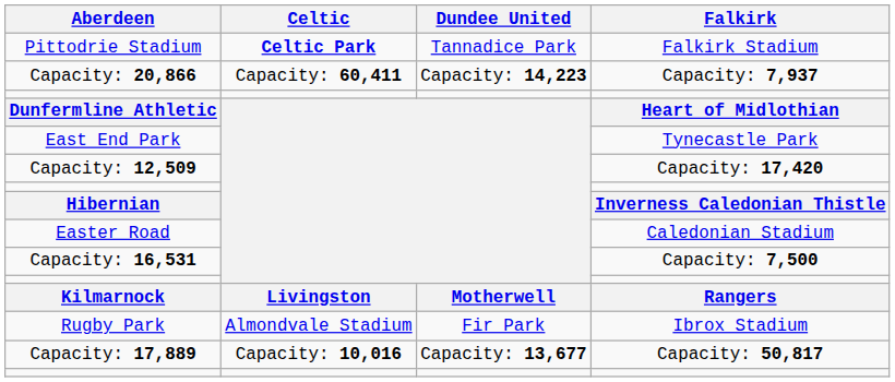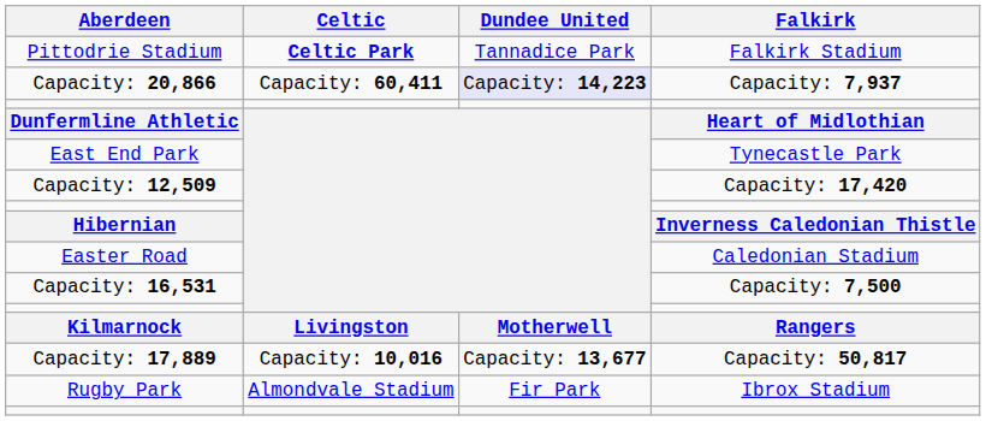 <table class="wikitable" style="text-align:center">
 <tr>
 <th><a href='#'>Aberdeen</a></th>
 <th><a href='#'>Celtic</a></th>
 <th><a href='#'>Dundee United</a></th>
 <th><a href='#'>Falkirk</a></th>
 </tr>
 <tr>
 <td><a href='#'>Pittodrie Stadium</a></td>
 <td><strong><a href='#'>Celtic Park</a></strong></td>
 <td><a href='#'>Tannadice Park</a></td>
 <td><a href='#'>Falkirk Stadium</a></td>
 </tr>
 <tr>
 <td>Capacity: <strong>20,866</strong></td>
 <td>Capacity: <strong>60,411</strong></td>
-<td>Capacity: <strong>14,223</strong></td>
+<td style="background: lavender;">Capacity: <strong>14,223</strong></td>
 <td>Capacity: <strong>7,937</strong></td>
 </tr>
 <tr>
 <td></td>
 <td></td>
 <td></td>
 <td></td>
 </tr>
 <tr>
 <th><a href='#'>Dunfermline Athletic</a></th>
 <th rowspan="8" colspan="2"></th>
 <th><a href='#'>Heart of Midlothian</a></th>
 </tr>
 <tr>
 <td><a href='#'>East End Park</a></td>
 <td><a href='#'>Tynecastle Park</a></td>
 </tr>
 <tr>
 <td>Capacity: <strong>12,509</strong></td>
 <td>Capacity: <strong>17,420</strong></td>
 </tr>
 <tr>
 <td></td>
 <td></td>
 </tr>
 <tr>
 <th><a href='#'>Hibernian</a></th>
 <th><a href='#'>Inverness Caledonian Thistle</a></th>
 </tr>
 <tr>
 <td><a href='#'>Easter Road</a></td>
 <td><a href='#'>Caledonian Stadium</a></td>
 </tr>
 <tr>
 <td>Capacity: <strong>16,531</strong></td>
 <td>Capacity: <strong>7,500</strong></td>
 </tr>
 <tr>
 <td></td>
 <td></td>
 </tr>
 <tr>
 <th><a href='#'>Kilmarnock</a></th>
 <th><a href='#'>Livingston</a></th>
 <th><a href='#'>Motherwell</a></th>
 <th><a href='#'>Rangers</a></th>
 </tr>
 <tr>
+<td>Capacity: <strong>17,889</strong></td>
+<td>Capacity: <strong>10,016</strong></td>
+<td>Capacity: <strong>13,677</strong></td>
+<td>Capacity: <strong>50,817</strong></td>
+</tr>
+<tr>
 <td><a href='#'>Rugby Park</a></td>
 <td><a href='#'>Almondvale Stadium</a></td>
 <td><a href='#'>Fir Park</a></td>
 <td><a href='#'>Ibrox Stadium</a></td>
-</tr>
-<tr>
-<td>Capacity: <strong>17,889</strong></td>
-<td>Capacity: <strong>10,016</strong></td>
-<td>Capacity: <strong>13,677</strong></td>
-<td>Capacity: <strong>50,817</strong></td>
 </tr>
 <tr>
 <td></td>
 <td></td>
 <td></td>
 <td></td>
 </tr>
 </table>
